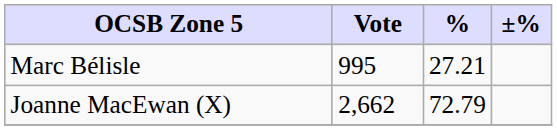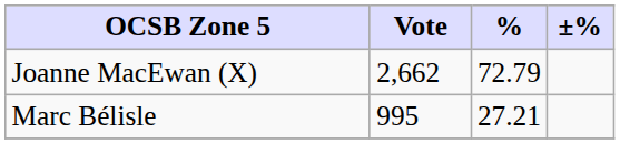 <table class="wikitable">
 <tr>
 <th style="background:#DDDDFF" width="200px">OCSB Zone 5</th>
 <th style="background:#DDDDFF" width="50px">Vote</th>
 <th style="background:#DDDDFF" width="30px">%</th>
 <th style="background:#DDDDFF" width="30px">±%</th>
 </tr>
 <tr>
+<td>Joanne MacEwan (X)</td>
+<td>2,662</td>
+<td>72.79</td>
+<td></td>
+</tr>
+<tr>
 <td>Marc Bélisle</td>
 <td>995</td>
 <td>27.21</td>
 <td></td>
 </tr>
 <tr>
-<td>Joanne MacEwan (X)</td>
-<td>2,662</td>
-<td>72.79</td>
-<td></td>
-</tr>
-<tr>
 </tr>
 </table>
